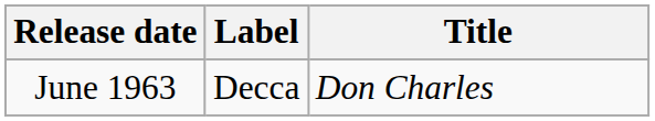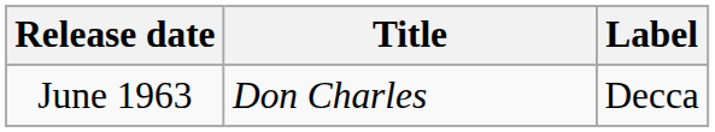 <table class="wikitable sortable">
 <tr>
 <th>Release date</th>
+<th style="width:150px;">Title</th>
 <th>Label</th>
-<th style="width:150px;">Title</th>
 </tr>
 <tr>
 <td style="text-align:center;">June 1963</td>
+<td><em>Don Charles</em></td>
 <td>Decca</td>
-<td><em>Don Charles</em></td>
 </tr>
 </table>
